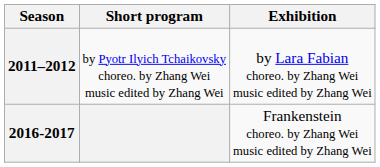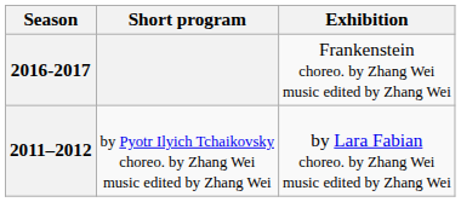 <table class="wikitable" style="text-align:center">
 <tr>
 <th>Season</th>
 <th>Short program</th>
 <th>Exhibition</th>
 </tr>
 <tr>
+<th>2016-2017</th>
+<th></th>
+<td>Frankenstein<br><small> choreo. by Zhang Wei </small> <br><small> music edited by Zhang Wei</small></td>
+</tr>
+<tr>
 <th>2011–2012</th>
 <td> <br><small> by <a href='#'>Pyotr Ilyich Tchaikovsky</a></small> <br><small> choreo. by Zhang Wei </small> <br><small> music edited by Zhang Wei</small></td>
 <td> <br> by <a href='#'>Lara Fabian</a><br><small> choreo. by Zhang Wei </small> <br><small> music edited by Zhang Wei</small></td>
 </tr>
-<tr>
-<th>2016-2017</th>
-<th></th>
-<td>Frankenstein<br><small> choreo. by Zhang Wei </small> <br><small> music edited by Zhang Wei</small></td>
-</tr>
 </table>
